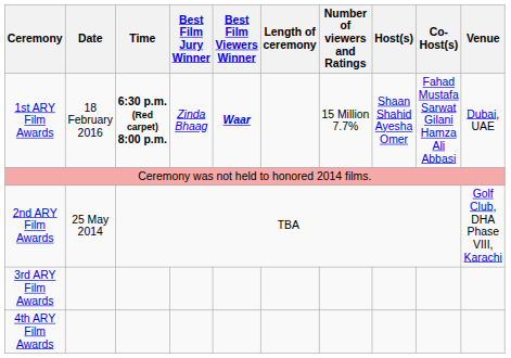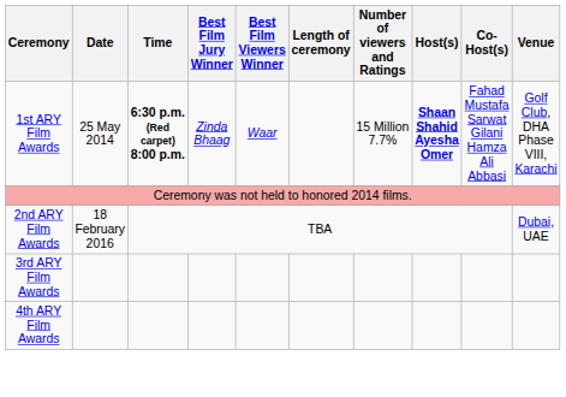 <table class="sortable wikitable" style="text-align: center">
 <tr>
 <th data-sort-type="number" style="width:180px;">Ceremony</th>
 <th style="width:150px;">Date</th>
 <th style="width:150px;">Time</th>
 <th style="width:280px;"><a href='#'>Best Film Jury Winner</a></th>
 <th style="width:280px;"><a href='#'>Best Film Viewers Winner</a></th>
 <th style="width:180px;">Length of ceremony </th>
 <th style="width:150px;">Number of viewers and Ratings</th>
 <th style="width:200px;">Host(s)</th>
 <th style="width:200px;">Co-Host(s)</th>
 <th style="width:300px;">Venue</th>
 </tr>
 <tr>
 <td><a href='#'>1st ARY Film Awards</a></td>
-<td>18 February 2016</td>
+<td>25 May 2014</td>
 <td><strong>6:30 p.m.<small>(Red carpet)</small><br>8:00 p.m.</strong></td>
 <td><em><a href='#'>Zinda Bhaag</a></em></td>
-<td><strong><em><a href='#'>Waar</a></em></strong></td>
+<td><em><a href='#'>Waar</a></em></td>
 <td></td>
 <td>15 Million<br>7.7%</td>
-<td><a href='#'>Shaan Shahid</a><br><a href='#'>Ayesha Omer</a></td>
+<td><strong><a href='#'>Shaan Shahid</a><br><a href='#'>Ayesha Omer</a></strong></td>
 <td><a href='#'>Fahad Mustafa</a><br><a href='#'>Sarwat Gilani</a><br><a href='#'>Hamza Ali Abbasi</a></td>
-<td><a href='#'>Dubai</a>, UAE</td>
+<td><a href='#'>Golf Club</a>, DHA Phase VIII, <a href='#'>Karachi</a></td>
 </tr>
 <tr>
 <td bgcolor="#F5A9A9" align="center" colspan="10">Ceremony was not held to honored 2014 films.</td>
 </tr>
 <tr>
 <td><a href='#'>2nd ARY Film Awards</a></td>
-<td>25 May 2014</td>
+<td>18 February 2016</td>
 <td colspan="7">TBA</td>
-<td><a href='#'>Golf Club</a>, DHA Phase VIII, <a href='#'>Karachi</a></td>
+<td><a href='#'>Dubai</a>, UAE</td>
 </tr>
 <tr>
 <td><a href='#'>3rd ARY Film Awards</a></td>
 <td></td>
 <td></td>
 <td></td>
 <td></td>
 <td></td>
 <td></td>
 <td></td>
 <td></td>
 <td></td>
 </tr>
 <tr>
 <td><a href='#'>4th ARY Film Awards</a></td>
 <td></td>
 <td></td>
 <td></td>
 <td></td>
 <td></td>
 <td></td>
 <td></td>
 <td></td>
 <td></td>
 </tr>
 </table>
